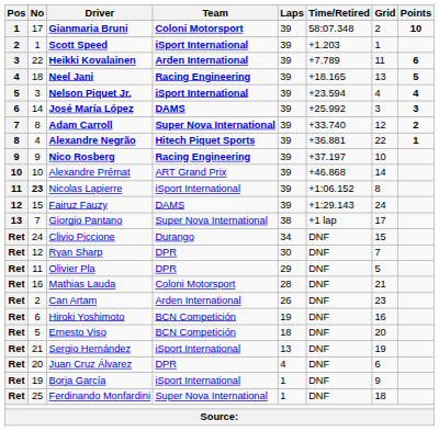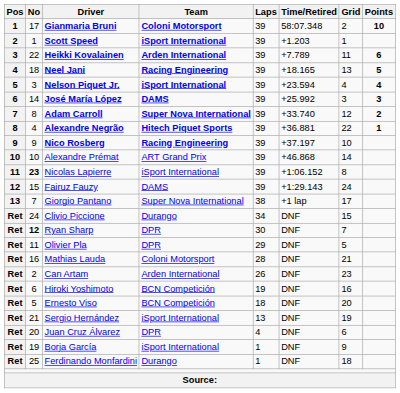 <table class="wikitable" style="font-size:85%">
 <tr>
 <th>Pos</th>
 <th>No</th>
 <th>Driver</th>
 <th>Team</th>
 <th>Laps</th>
 <th>Time/Retired</th>
 <th>Grid</th>
 <th>Points</th>
 </tr>
 <tr>
 <th>1</th>
 <td align="center">17</td>
 <td> <strong><a href='#'>Gianmaria Bruni</a></strong></td>
 <td><strong><a href='#'>Coloni Motorsport</a></strong></td>
 <td>39</td>
 <td>58:07.348</td>
 <td>2</td>
 <td align="center"><strong>10</strong></td>
 </tr>
 <tr>
 <th>2</th>
 <td align="center">1</td>
 <td> <strong><a href='#'>Scott Speed</a></strong></td>
 <td><strong><a href='#'>iSport International</a></strong></td>
 <td>39</td>
 <td>+1.203</td>
 <td>1</td>
 <td align="center"><strong></strong></td>
 </tr>
 <tr>
 <th>3</th>
 <td align="center">22</td>
 <td> <strong><a href='#'>Heikki Kovalainen</a></strong></td>
 <td><strong><a href='#'>Arden International</a></strong></td>
 <td>39</td>
 <td>+7.789</td>
 <td>11</td>
 <td align="center"><strong>6</strong></td>
 </tr>
 <tr>
 <th>4</th>
 <td align="center">18</td>
 <td> <strong><a href='#'>Neel Jani</a></strong></td>
 <td><strong><a href='#'>Racing Engineering</a></strong></td>
 <td>39</td>
 <td>+18.165</td>
 <td>13</td>
 <td align="center"><strong>5</strong></td>
 </tr>
 <tr>
 <th>5</th>
 <td align="center">3</td>
 <td> <strong><a href='#'>Nelson Piquet Jr.</a></strong></td>
 <td><strong><a href='#'>iSport International</a></strong></td>
 <td>39</td>
 <td>+23.594</td>
 <td>4</td>
 <td align="center"><strong>4</strong></td>
 </tr>
 <tr>
 <th>6</th>
 <td align="center">14</td>
 <td> <strong><a href='#'>José María López</a></strong></td>
 <td><strong><a href='#'>DAMS</a></strong></td>
 <td>39</td>
 <td>+25.992</td>
 <td>3</td>
 <td align="center"><strong>3</strong></td>
 </tr>
 <tr>
 <th>7</th>
 <td align="center">8</td>
 <td> <strong><a href='#'>Adam Carroll</a></strong></td>
 <td><strong><a href='#'>Super Nova International</a></strong></td>
 <td>39</td>
 <td>+33.740</td>
 <td>12</td>
 <td align="center"><strong>2</strong></td>
 </tr>
 <tr>
 <th>8</th>
 <td align="center">4</td>
 <td> <strong><a href='#'>Alexandre Negrão</a></strong></td>
 <td><strong><a href='#'>Hitech Piquet Sports</a></strong></td>
 <td>39</td>
 <td>+36.881</td>
 <td>22</td>
 <td align="center"><strong>1</strong></td>
 </tr>
 <tr>
 <th>9</th>
 <td align="center">9</td>
 <td> <strong><a href='#'>Nico Rosberg</a></strong></td>
 <td><strong><a href='#'>Racing Engineering</a></strong></td>
 <td>39</td>
 <td>+37.197</td>
 <td>10</td>
 <td align="center"><strong></strong></td>
 </tr>
 <tr>
 <th>10</th>
 <td align="center">10</td>
 <td> <a href='#'>Alexandre Prémat</a></td>
 <td><a href='#'>ART Grand Prix</a></td>
 <td>39</td>
 <td>+46.868</td>
 <td>14</td>
 <td></td>
 </tr>
 <tr>
 <th>11</th>
 <td align="center"><strong>23</strong></td>
 <td> <a href='#'>Nicolas Lapierre</a></td>
 <td><a href='#'>iSport International</a></td>
 <td>39</td>
 <td>+1:06.152</td>
 <td>8</td>
 <td></td>
 </tr>
 <tr>
 <th>12</th>
 <td align="center">15</td>
 <td> <a href='#'>Fairuz Fauzy</a></td>
 <td><a href='#'>DAMS</a></td>
 <td>39</td>
 <td>+1:29.143</td>
 <td>24</td>
 <td></td>
 </tr>
 <tr>
 <th>13</th>
 <td align="center">7</td>
 <td> <a href='#'>Giorgio Pantano</a></td>
 <td><a href='#'>Super Nova International</a></td>
 <td>38</td>
 <td>+1 lap</td>
 <td>17</td>
 <td></td>
 </tr>
 <tr>
 <th>Ret</th>
 <td align="center">24</td>
 <td> <a href='#'>Clivio Piccione</a></td>
 <td><a href='#'>Durango</a></td>
 <td>34</td>
 <td>DNF</td>
 <td>15</td>
 <td></td>
 </tr>
 <tr>
 <th>Ret</th>
-<td align="center">12</td>
+<td align="center"><strong>12</strong></td>
 <td> <a href='#'>Ryan Sharp</a></td>
 <td><a href='#'>DPR</a></td>
 <td>30</td>
 <td>DNF</td>
 <td>7</td>
 <td></td>
 </tr>
 <tr>
 <th>Ret</th>
 <td align="center">11</td>
 <td> <a href='#'>Olivier Pla</a></td>
 <td><a href='#'>DPR</a></td>
 <td>29</td>
 <td>DNF</td>
 <td>5</td>
 <td></td>
 </tr>
 <tr>
 <th>Ret</th>
 <td align="center">16</td>
 <td> <a href='#'>Mathias Lauda</a></td>
 <td><a href='#'>Coloni Motorsport</a></td>
 <td>28</td>
 <td>DNF</td>
 <td>21</td>
 <td></td>
 </tr>
 <tr>
 <th>Ret</th>
 <td align="center">2</td>
 <td> <a href='#'>Can Artam</a></td>
 <td><a href='#'>Arden International</a></td>
 <td>26</td>
 <td>DNF</td>
 <td>23</td>
 <td></td>
 </tr>
 <tr>
 <th>Ret</th>
 <td align="center">6</td>
 <td> <a href='#'>Hiroki Yoshimoto</a></td>
 <td><a href='#'>BCN Competición</a></td>
 <td>19</td>
 <td>DNF</td>
 <td>16</td>
 <td></td>
 </tr>
 <tr>
 <th>Ret</th>
 <td align="center">5</td>
 <td> <a href='#'>Ernesto Viso</a></td>
 <td><a href='#'>BCN Competición</a></td>
 <td>18</td>
 <td>DNF</td>
 <td>20</td>
 <td></td>
 </tr>
 <tr>
 <th>Ret</th>
 <td align="center">21</td>
 <td> <a href='#'>Sergio Hernández</a></td>
 <td><a href='#'>iSport International</a></td>
 <td>13</td>
 <td>DNF</td>
 <td>19</td>
 <td></td>
 </tr>
 <tr>
 <th>Ret</th>
 <td align="center">20</td>
 <td> <a href='#'>Juan Cruz Álvarez</a></td>
 <td><a href='#'>DPR</a></td>
 <td>4</td>
 <td>DNF</td>
 <td>6</td>
 <td></td>
 </tr>
 <tr>
 <th>Ret</th>
 <td align="center">19</td>
 <td> <a href='#'>Borja García</a></td>
 <td><a href='#'>iSport International</a></td>
 <td>1</td>
 <td>DNF</td>
 <td>9</td>
 <td></td>
 </tr>
 <tr>
 <th>Ret</th>
 <td align="center">25</td>
 <td> <a href='#'>Ferdinando Monfardini</a></td>
-<td><a href='#'>Super Nova International</a></td>
+<td><a href='#'>Durango</a></td>
 <td>1</td>
 <td>DNF</td>
 <td>18</td>
 <td></td>
 </tr>
 <tr>
 <td colspan=8></td>
 </tr>
 <tr>
 <th colspan=8>Source:</th>
 </tr>
 </table>
